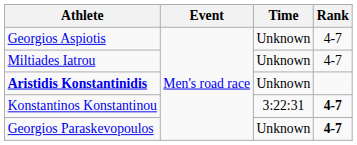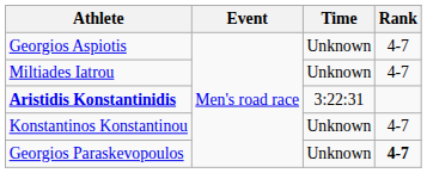 <table class=wikitable style=font-size:90%;text-align:center>
 <tr>
 <th>Athlete</th>
 <th>Event</th>
 <th>Time</th>
 <th>Rank</th>
 </tr>
 <tr>
 <td align=left><a href='#'>Georgios Aspiotis</a></td>
 <td align=left rowspan=5><a href='#'>Men's road race</a></td>
 <td>Unknown</td>
 <td>4-7</td>
 </tr>
 <tr>
 <td align=left><a href='#'>Miltiades Iatrou</a></td>
 <td>Unknown</td>
 <td>4-7</td>
 </tr>
 <tr>
 <td align=left><strong><a href='#'>Aristidis Konstantinidis</a></strong></td>
-<td>Unknown</td>
+<td>3:22:31</td>
 <td></td>
 </tr>
 <tr>
 <td align=left><a href='#'>Konstantinos Konstantinou</a></td>
-<td>3:22:31</td>
-<td><strong>4-7</strong></td>
+<td>Unknown</td>
+<td>4-7</td>
 </tr>
 <tr>
 <td align=left><a href='#'>Georgios Paraskevopoulos</a></td>
 <td>Unknown</td>
 <td><strong>4-7</strong></td>
 </tr>
 </table>
